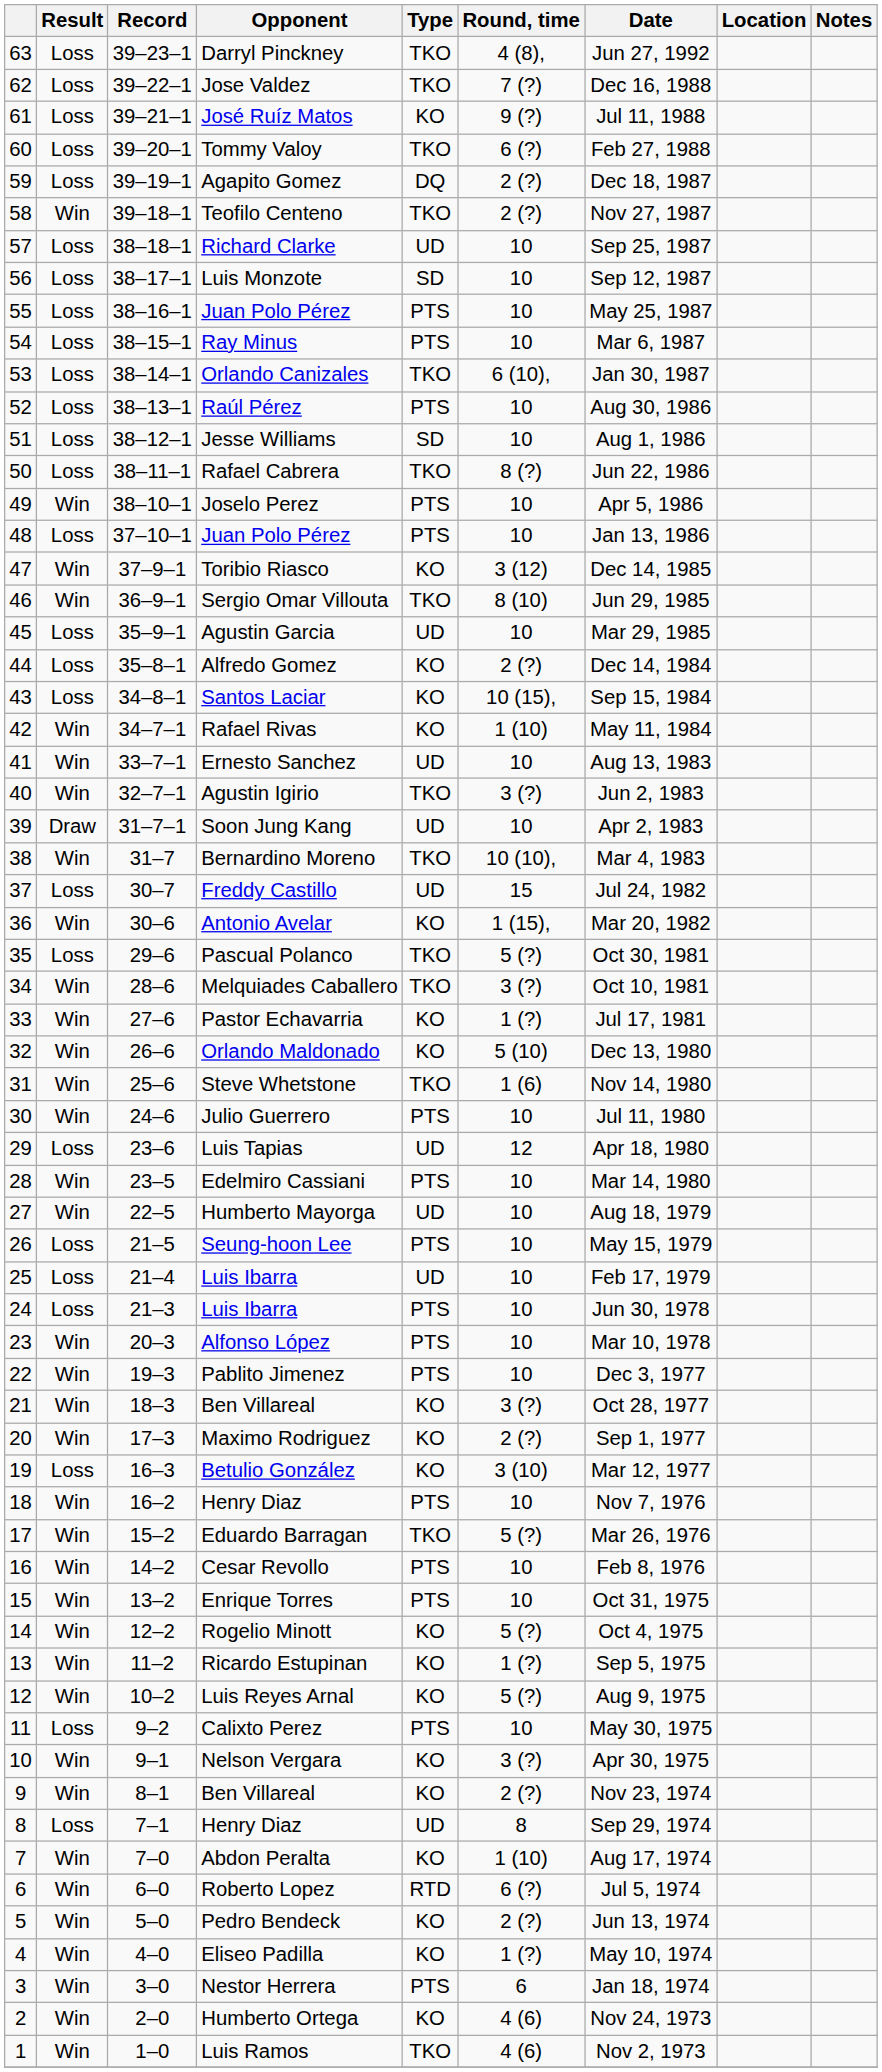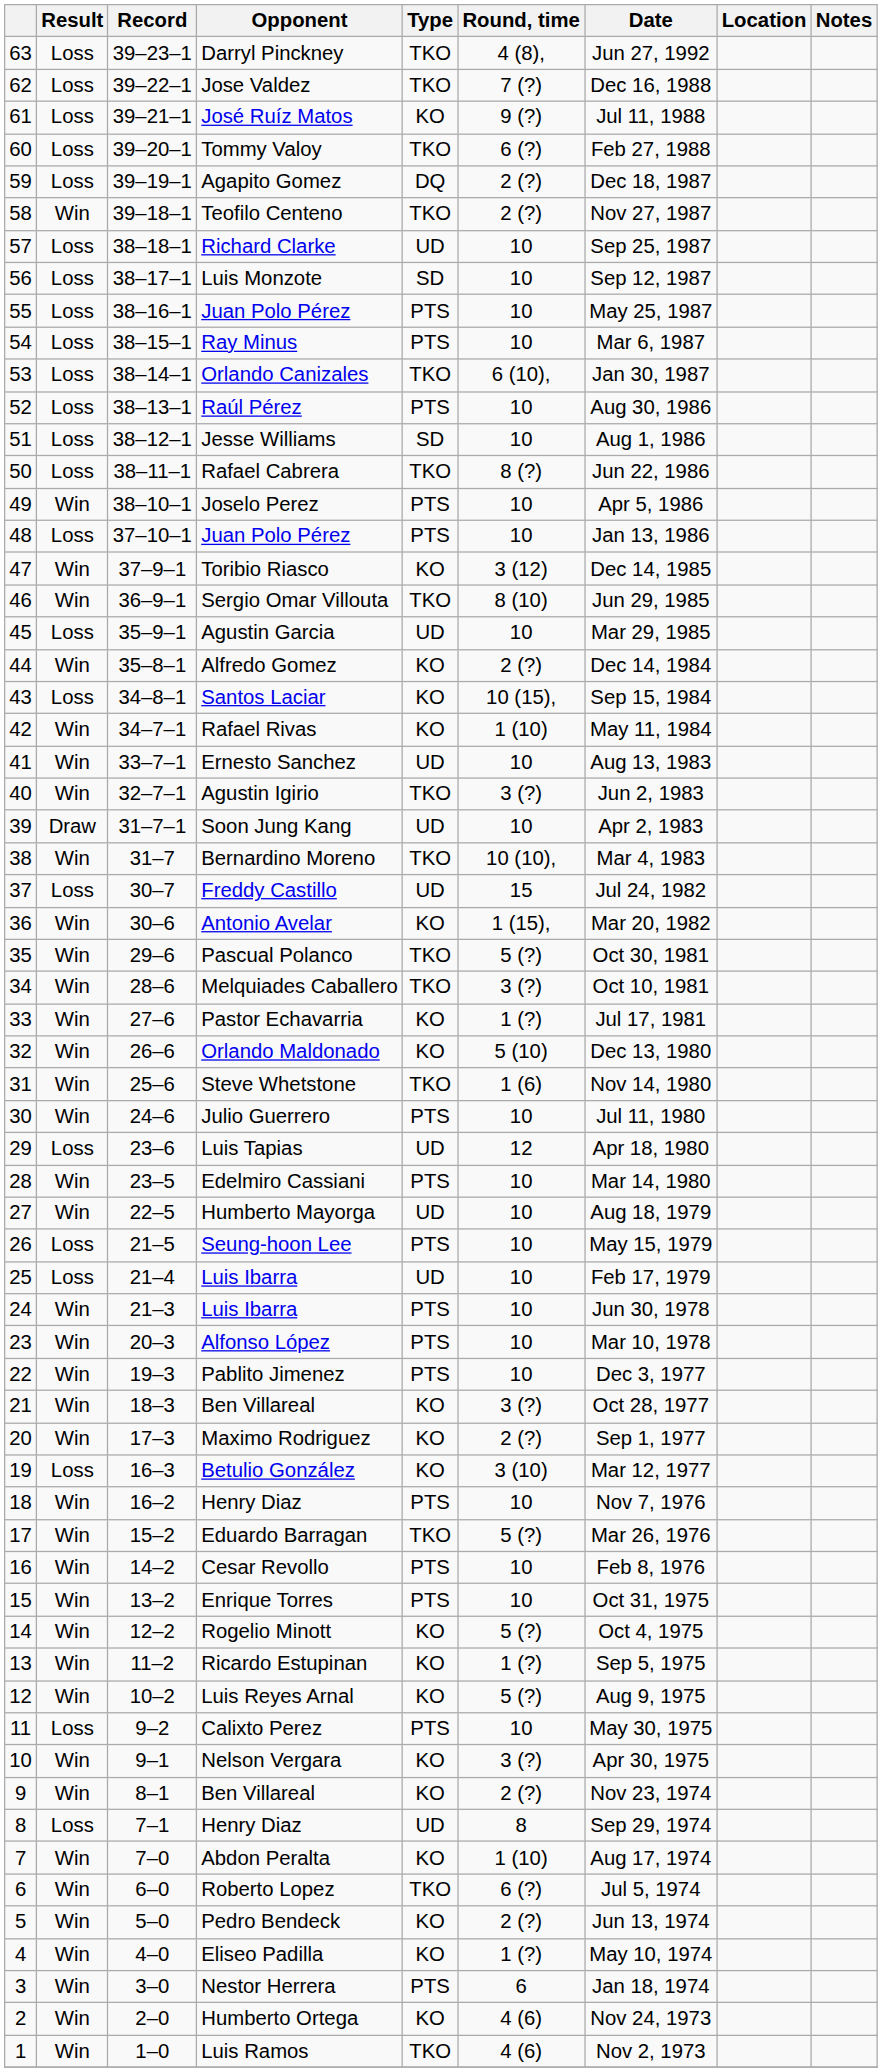 <table class="wikitable" style="text-align:center">
 <tr>
 <th></th>
 <th>Result</th>
 <th>Record</th>
 <th>Opponent</th>
 <th>Type</th>
 <th>Round, time</th>
 <th>Date</th>
 <th>Location</th>
 <th>Notes</th>
 </tr>
 <tr>
 <td>63</td>
 <td>Loss</td>
 <td>39–23–1</td>
 <td align=left>Darryl Pinckney</td>
 <td>TKO</td>
 <td>4 (8), </td>
 <td>Jun 27, 1992</td>
 <td style="text-align:left;"></td>
 <td></td>
 </tr>
 <tr>
 <td>62</td>
 <td>Loss</td>
 <td>39–22–1</td>
 <td align=left>Jose Valdez</td>
 <td>TKO</td>
 <td>7 (?)</td>
 <td>Dec 16, 1988</td>
 <td style="text-align:left;"></td>
 <td></td>
 </tr>
 <tr>
 <td>61</td>
 <td>Loss</td>
 <td>39–21–1</td>
 <td align=left><a href='#'>José Ruíz Matos</a></td>
 <td>KO</td>
 <td>9 (?)</td>
 <td>Jul 11, 1988</td>
 <td style="text-align:left;"></td>
 <td></td>
 </tr>
 <tr>
 <td>60</td>
 <td>Loss</td>
 <td>39–20–1</td>
 <td align=left>Tommy Valoy</td>
 <td>TKO</td>
 <td>6 (?)</td>
 <td>Feb 27, 1988</td>
 <td style="text-align:left;"></td>
 <td></td>
 </tr>
 <tr>
 <td>59</td>
 <td>Loss</td>
 <td>39–19–1</td>
 <td align=left>Agapito Gomez</td>
 <td>DQ</td>
 <td>2 (?)</td>
 <td>Dec 18, 1987</td>
 <td style="text-align:left;"></td>
 <td></td>
 </tr>
 <tr>
 <td>58</td>
 <td>Win</td>
 <td>39–18–1</td>
 <td align=left>Teofilo Centeno</td>
 <td>TKO</td>
 <td>2 (?)</td>
 <td>Nov 27, 1987</td>
 <td style="text-align:left;"></td>
 <td></td>
 </tr>
 <tr>
 <td>57</td>
 <td>Loss</td>
 <td>38–18–1</td>
 <td align=left><a href='#'>Richard Clarke</a></td>
 <td>UD</td>
 <td>10</td>
 <td>Sep 25, 1987</td>
 <td style="text-align:left;"></td>
 <td></td>
 </tr>
 <tr>
 <td>56</td>
 <td>Loss</td>
 <td>38–17–1</td>
 <td align=left>Luis Monzote</td>
 <td>SD</td>
 <td>10</td>
 <td>Sep 12, 1987</td>
 <td style="text-align:left;"></td>
 <td></td>
 </tr>
 <tr>
 <td>55</td>
 <td>Loss</td>
 <td>38–16–1</td>
 <td align=left><a href='#'>Juan Polo Pérez</a></td>
 <td>PTS</td>
 <td>10</td>
 <td>May 25, 1987</td>
 <td style="text-align:left;"></td>
 <td></td>
 </tr>
 <tr>
 <td>54</td>
 <td>Loss</td>
 <td>38–15–1</td>
 <td align=left><a href='#'>Ray Minus</a></td>
 <td>PTS</td>
 <td>10</td>
 <td>Mar 6, 1987</td>
 <td style="text-align:left;"></td>
 <td></td>
 </tr>
 <tr>
 <td>53</td>
 <td>Loss</td>
 <td>38–14–1</td>
 <td align=left><a href='#'>Orlando Canizales</a></td>
 <td>TKO</td>
 <td>6 (10), </td>
 <td>Jan 30, 1987</td>
 <td style="text-align:left;"></td>
 <td></td>
 </tr>
 <tr>
 <td>52</td>
 <td>Loss</td>
 <td>38–13–1</td>
 <td align=left><a href='#'>Raúl Pérez</a></td>
 <td>PTS</td>
 <td>10</td>
 <td>Aug 30, 1986</td>
 <td style="text-align:left;"></td>
 <td></td>
 </tr>
 <tr>
 <td>51</td>
 <td>Loss</td>
 <td>38–12–1</td>
 <td align=left>Jesse Williams</td>
 <td>SD</td>
 <td>10</td>
 <td>Aug 1, 1986</td>
 <td style="text-align:left;"></td>
 <td></td>
 </tr>
 <tr>
 <td>50</td>
 <td>Loss</td>
 <td>38–11–1</td>
 <td align=left>Rafael Cabrera</td>
 <td>TKO</td>
 <td>8 (?)</td>
 <td>Jun 22, 1986</td>
 <td style="text-align:left;"></td>
 <td></td>
 </tr>
 <tr>
 <td>49</td>
 <td>Win</td>
 <td>38–10–1</td>
 <td align=left>Joselo Perez</td>
 <td>PTS</td>
 <td>10</td>
 <td>Apr 5, 1986</td>
 <td style="text-align:left;"></td>
 <td style="text-align:left;"></td>
 </tr>
 <tr>
 <td>48</td>
 <td>Loss</td>
 <td>37–10–1</td>
 <td align=left><a href='#'>Juan Polo Pérez</a></td>
 <td>PTS</td>
 <td>10</td>
 <td>Jan 13, 1986</td>
 <td style="text-align:left;"></td>
 <td></td>
 </tr>
 <tr>
 <td>47</td>
 <td>Win</td>
 <td>37–9–1</td>
 <td align=left>Toribio Riasco</td>
 <td>KO</td>
 <td>3 (12)</td>
 <td>Dec 14, 1985</td>
 <td style="text-align:left;"></td>
 <td style="text-align:left;"></td>
 </tr>
 <tr>
 <td>46</td>
 <td>Win</td>
 <td>36–9–1</td>
 <td align=left>Sergio Omar Villouta</td>
 <td>TKO</td>
 <td>8 (10)</td>
 <td>Jun 29, 1985</td>
 <td style="text-align:left;"></td>
 <td></td>
 </tr>
 <tr>
 <td>45</td>
 <td>Loss</td>
 <td>35–9–1</td>
 <td align=left>Agustin Garcia</td>
 <td>UD</td>
 <td>10</td>
 <td>Mar 29, 1985</td>
 <td style="text-align:left;"></td>
 <td></td>
 </tr>
 <tr>
 <td>44</td>
-<td>Loss</td>
+<td>Win</td>
 <td>35–8–1</td>
 <td align=left>Alfredo Gomez</td>
 <td>KO</td>
 <td>2 (?)</td>
 <td>Dec 14, 1984</td>
 <td style="text-align:left;"></td>
 <td></td>
 </tr>
 <tr>
 <td>43</td>
 <td>Loss</td>
 <td>34–8–1</td>
 <td align=left><a href='#'>Santos Laciar</a></td>
 <td>KO</td>
 <td>10 (15), </td>
 <td>Sep 15, 1984</td>
 <td style="text-align:left;"></td>
 <td style="text-align:left;"></td>
 </tr>
 <tr>
 <td>42</td>
 <td>Win</td>
 <td>34–7–1</td>
 <td align=left>Rafael Rivas</td>
 <td>KO</td>
 <td>1 (10)</td>
 <td>May 11, 1984</td>
 <td style="text-align:left;"></td>
 <td></td>
 </tr>
 <tr>
 <td>41</td>
 <td>Win</td>
 <td>33–7–1</td>
 <td align=left>Ernesto Sanchez</td>
 <td>UD</td>
 <td>10</td>
 <td>Aug 13, 1983</td>
 <td style="text-align:left;"></td>
 <td></td>
 </tr>
 <tr>
 <td>40</td>
 <td>Win</td>
 <td>32–7–1</td>
 <td align=left>Agustin Igirio</td>
 <td>TKO</td>
 <td>3 (?)</td>
 <td>Jun 2, 1983</td>
 <td style="text-align:left;"></td>
 <td></td>
 </tr>
 <tr>
 <td>39</td>
 <td>Draw</td>
 <td>31–7–1</td>
 <td align=left>Soon Jung Kang</td>
 <td>UD</td>
 <td>10</td>
 <td>Apr 2, 1983</td>
 <td style="text-align:left;"></td>
 <td></td>
 </tr>
 <tr>
 <td>38</td>
 <td>Win</td>
 <td>31–7</td>
 <td align=left>Bernardino Moreno</td>
 <td>TKO</td>
 <td>10 (10), </td>
 <td>Mar 4, 1983</td>
 <td style="text-align:left;"></td>
 <td></td>
 </tr>
 <tr>
 <td>37</td>
 <td>Loss</td>
 <td>30–7</td>
 <td align=left><a href='#'>Freddy Castillo</a></td>
 <td>UD</td>
 <td>15</td>
 <td>Jul 24, 1982</td>
 <td style="text-align:left;"></td>
 <td style="text-align:left;"></td>
 </tr>
 <tr>
 <td>36</td>
 <td>Win</td>
 <td>30–6</td>
 <td align=left><a href='#'>Antonio Avelar</a></td>
 <td>KO</td>
 <td>1 (15), </td>
 <td>Mar 20, 1982</td>
 <td style="text-align:left;"></td>
 <td style="text-align:left;"></td>
 </tr>
 <tr>
 <td>35</td>
-<td>Loss</td>
+<td>Win</td>
 <td>29–6</td>
 <td align=left>Pascual Polanco</td>
 <td>TKO</td>
 <td>5 (?)</td>
 <td>Oct 30, 1981</td>
 <td style="text-align:left;"></td>
 <td></td>
 </tr>
 <tr>
 <td>34</td>
 <td>Win</td>
 <td>28–6</td>
 <td align=left>Melquiades Caballero</td>
 <td>TKO</td>
 <td>3 (?)</td>
 <td>Oct 10, 1981</td>
 <td style="text-align:left;"></td>
 <td></td>
 </tr>
 <tr>
 <td>33</td>
 <td>Win</td>
 <td>27–6</td>
 <td align=left>Pastor Echavarria</td>
 <td>KO</td>
 <td>1 (?)</td>
 <td>Jul 17, 1981</td>
 <td style="text-align:left;"></td>
 <td></td>
 </tr>
 <tr>
 <td>32</td>
 <td>Win</td>
 <td>26–6</td>
 <td align=left><a href='#'>Orlando Maldonado</a></td>
 <td>KO</td>
 <td>5 (10)</td>
 <td>Dec 13, 1980</td>
 <td style="text-align:left;"></td>
 <td></td>
 </tr>
 <tr>
 <td>31</td>
 <td>Win</td>
 <td>25–6</td>
 <td align=left>Steve Whetstone</td>
 <td>TKO</td>
 <td>1 (6)</td>
 <td>Nov 14, 1980</td>
 <td style="text-align:left;"></td>
 <td></td>
 </tr>
 <tr>
 <td>30</td>
 <td>Win</td>
 <td>24–6</td>
 <td align=left>Julio Guerrero</td>
 <td>PTS</td>
 <td>10</td>
 <td>Jul 11, 1980</td>
 <td style="text-align:left;"></td>
 <td></td>
 </tr>
 <tr>
 <td>29</td>
 <td>Loss</td>
 <td>23–6</td>
 <td align=left>Luis Tapias</td>
 <td>UD</td>
 <td>12</td>
 <td>Apr 18, 1980</td>
 <td style="text-align:left;"></td>
 <td style="text-align:left;"></td>
 </tr>
 <tr>
 <td>28</td>
 <td>Win</td>
 <td>23–5</td>
 <td align=left>Edelmiro Cassiani</td>
 <td>PTS</td>
 <td>10</td>
 <td>Mar 14, 1980</td>
 <td style="text-align:left;"></td>
 <td></td>
 </tr>
 <tr>
 <td>27</td>
 <td>Win</td>
 <td>22–5</td>
 <td align=left>Humberto Mayorga</td>
 <td>UD</td>
 <td>10</td>
 <td>Aug 18, 1979</td>
 <td style="text-align:left;"></td>
 <td></td>
 </tr>
 <tr>
 <td>26</td>
 <td>Loss</td>
 <td>21–5</td>
 <td align=left><a href='#'>Seung-hoon Lee</a></td>
 <td>PTS</td>
 <td>10</td>
 <td>May 15, 1979</td>
 <td style="text-align:left;"></td>
 <td></td>
 </tr>
 <tr>
 <td>25</td>
 <td>Loss</td>
 <td>21–4</td>
 <td align=left><a href='#'>Luis Ibarra</a></td>
 <td>UD</td>
 <td>10</td>
 <td>Feb 17, 1979</td>
 <td style="text-align:left;"></td>
 <td></td>
 </tr>
 <tr>
 <td>24</td>
-<td>Loss</td>
+<td>Win</td>
 <td>21–3</td>
 <td align=left><a href='#'>Luis Ibarra</a></td>
 <td>PTS</td>
 <td>10</td>
 <td>Jun 30, 1978</td>
 <td style="text-align:left;"></td>
 <td></td>
 </tr>
 <tr>
 <td>23</td>
 <td>Win</td>
 <td>20–3</td>
 <td align=left><a href='#'>Alfonso López</a></td>
 <td>PTS</td>
 <td>10</td>
 <td>Mar 10, 1978</td>
 <td style="text-align:left;"></td>
 <td></td>
 </tr>
 <tr>
 <td>22</td>
 <td>Win</td>
 <td>19–3</td>
 <td align=left>Pablito Jimenez</td>
 <td>PTS</td>
 <td>10</td>
 <td>Dec 3, 1977</td>
 <td style="text-align:left;"></td>
 <td></td>
 </tr>
 <tr>
 <td>21</td>
 <td>Win</td>
 <td>18–3</td>
 <td align=left>Ben Villareal</td>
 <td>KO</td>
 <td>3 (?)</td>
 <td>Oct 28, 1977</td>
 <td style="text-align:left;"></td>
 <td></td>
 </tr>
 <tr>
 <td>20</td>
 <td>Win</td>
 <td>17–3</td>
 <td align=left>Maximo Rodriguez</td>
 <td>KO</td>
 <td>2 (?)</td>
 <td>Sep 1, 1977</td>
 <td style="text-align:left;"></td>
 <td></td>
 </tr>
 <tr>
 <td>19</td>
 <td>Loss</td>
 <td>16–3</td>
 <td align=left><a href='#'>Betulio González</a></td>
 <td>KO</td>
 <td>3 (10)</td>
 <td>Mar 12, 1977</td>
 <td style="text-align:left;"></td>
 <td></td>
 </tr>
 <tr>
 <td>18</td>
 <td>Win</td>
 <td>16–2</td>
 <td align=left>Henry Diaz</td>
 <td>PTS</td>
 <td>10</td>
 <td>Nov 7, 1976</td>
 <td style="text-align:left;"></td>
 <td></td>
 </tr>
 <tr>
 <td>17</td>
 <td>Win</td>
 <td>15–2</td>
 <td align=left>Eduardo Barragan</td>
 <td>TKO</td>
 <td>5 (?)</td>
 <td>Mar 26, 1976</td>
 <td style="text-align:left;"></td>
 <td></td>
 </tr>
 <tr>
 <td>16</td>
 <td>Win</td>
 <td>14–2</td>
 <td align=left>Cesar Revollo</td>
 <td>PTS</td>
 <td>10</td>
 <td>Feb 8, 1976</td>
 <td style="text-align:left;"></td>
 <td></td>
 </tr>
 <tr>
 <td>15</td>
 <td>Win</td>
 <td>13–2</td>
 <td align=left>Enrique Torres</td>
 <td>PTS</td>
 <td>10</td>
 <td>Oct 31, 1975</td>
 <td style="text-align:left;"></td>
 <td></td>
 </tr>
 <tr>
 <td>14</td>
 <td>Win</td>
 <td>12–2</td>
 <td align=left>Rogelio Minott</td>
 <td>KO</td>
 <td>5 (?)</td>
 <td>Oct 4, 1975</td>
 <td style="text-align:left;"></td>
 <td></td>
 </tr>
 <tr>
 <td>13</td>
 <td>Win</td>
 <td>11–2</td>
 <td align=left>Ricardo Estupinan</td>
 <td>KO</td>
 <td>1 (?)</td>
 <td>Sep 5, 1975</td>
 <td style="text-align:left;"></td>
 <td></td>
 </tr>
 <tr>
 <td>12</td>
 <td>Win</td>
 <td>10–2</td>
 <td align=left>Luis Reyes Arnal</td>
 <td>KO</td>
 <td>5 (?)</td>
 <td>Aug 9, 1975</td>
 <td style="text-align:left;"></td>
 <td></td>
 </tr>
 <tr>
 <td>11</td>
 <td>Loss</td>
 <td>9–2</td>
 <td align=left>Calixto Perez</td>
 <td>PTS</td>
 <td>10</td>
 <td>May 30, 1975</td>
 <td style="text-align:left;"></td>
 <td></td>
 </tr>
 <tr>
 <td>10</td>
 <td>Win</td>
 <td>9–1</td>
 <td align=left>Nelson Vergara</td>
 <td>KO</td>
 <td>3 (?)</td>
 <td>Apr 30, 1975</td>
 <td style="text-align:left;"></td>
 <td></td>
 </tr>
 <tr>
 <td>9</td>
 <td>Win</td>
 <td>8–1</td>
 <td align=left>Ben Villareal</td>
 <td>KO</td>
 <td>2 (?)</td>
 <td>Nov 23, 1974</td>
 <td style="text-align:left;"></td>
 <td></td>
 </tr>
 <tr>
 <td>8</td>
 <td>Loss</td>
 <td>7–1</td>
 <td align=left>Henry Diaz</td>
 <td>UD</td>
 <td>8</td>
 <td>Sep 29, 1974</td>
 <td style="text-align:left;"></td>
 <td></td>
 </tr>
 <tr>
 <td>7</td>
 <td>Win</td>
 <td>7–0</td>
 <td align=left>Abdon Peralta</td>
 <td>KO</td>
 <td>1 (10)</td>
 <td>Aug 17, 1974</td>
 <td style="text-align:left;"></td>
 <td></td>
 </tr>
 <tr>
 <td>6</td>
 <td>Win</td>
 <td>6–0</td>
 <td align=left>Roberto Lopez</td>
-<td>RTD</td>
+<td>TKO</td>
 <td>6 (?)</td>
 <td>Jul 5, 1974</td>
 <td style="text-align:left;"></td>
 <td></td>
 </tr>
 <tr>
 <td>5</td>
 <td>Win</td>
 <td>5–0</td>
 <td align=left>Pedro Bendeck</td>
 <td>KO</td>
 <td>2 (?)</td>
 <td>Jun 13, 1974</td>
 <td style="text-align:left;"></td>
 <td></td>
 </tr>
 <tr>
 <td>4</td>
 <td>Win</td>
 <td>4–0</td>
 <td align=left>Eliseo Padilla</td>
 <td>KO</td>
 <td>1 (?)</td>
 <td>May 10, 1974</td>
 <td style="text-align:left;"></td>
 <td></td>
 </tr>
 <tr>
 <td>3</td>
 <td>Win</td>
 <td>3–0</td>
 <td align=left>Nestor Herrera</td>
 <td>PTS</td>
 <td>6</td>
 <td>Jan 18, 1974</td>
 <td style="text-align:left;"></td>
 <td></td>
 </tr>
 <tr>
 <td>2</td>
 <td>Win</td>
 <td>2–0</td>
 <td align=left>Humberto Ortega</td>
 <td>KO</td>
 <td>4 (6)</td>
 <td>Nov 24, 1973</td>
 <td style="text-align:left;"></td>
 <td></td>
 </tr>
 <tr>
 <td>1</td>
 <td>Win</td>
 <td>1–0</td>
 <td align=left>Luis Ramos</td>
 <td>TKO</td>
 <td>4 (6)</td>
 <td>Nov 2, 1973</td>
 <td style="text-align:left;"></td>
 <td></td>
 </tr>
 <tr>
 </tr>
 </table>
